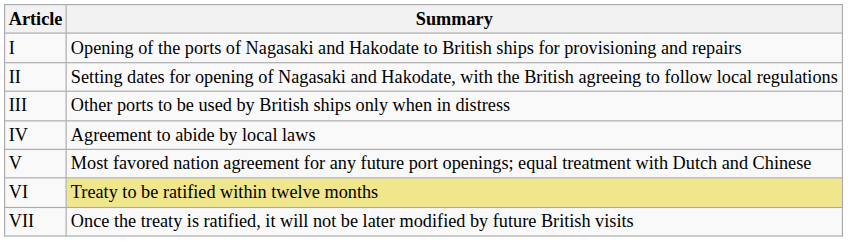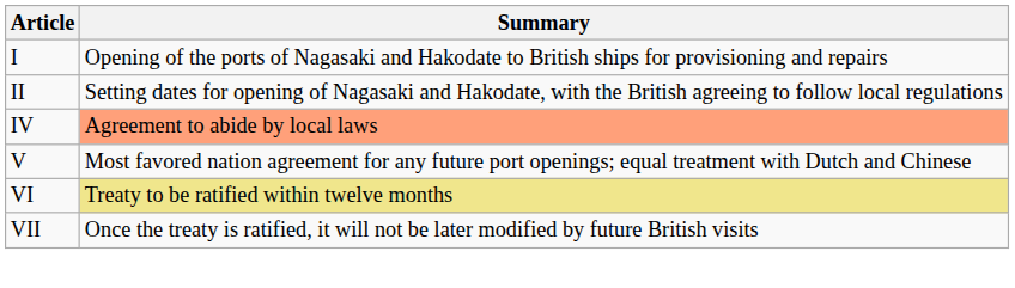 <table class="wikitable">
 <tr>
 <th>Article</th>
 <th>Summary</th>
 </tr>
 <tr>
 <td>I</td>
 <td>Opening of the ports of Nagasaki and Hakodate to British ships for provisioning and repairs</td>
 </tr>
 <tr>
 <td>II</td>
 <td>Setting dates for opening of Nagasaki and Hakodate, with the British agreeing to follow local regulations</td>
 </tr>
 <tr>
-<td>III</td>
-<td>Other ports to be used by British ships only when in distress</td>
-</tr>
-<tr>
 <td>IV</td>
-<td>Agreement to abide by local laws</td>
+<td style="background: lightsalmon;">Agreement to abide by local laws</td>
 </tr>
 <tr>
 <td>V</td>
 <td>Most favored nation agreement for any future port openings; equal treatment with Dutch and Chinese</td>
 </tr>
 <tr>
 <td>VI</td>
 <td style="background: khaki;">Treaty to be ratified within twelve months</td>
 </tr>
 <tr>
 <td>VII</td>
 <td>Once the treaty is ratified, it will not be later modified by future British visits</td>
 </tr>
 </table>
